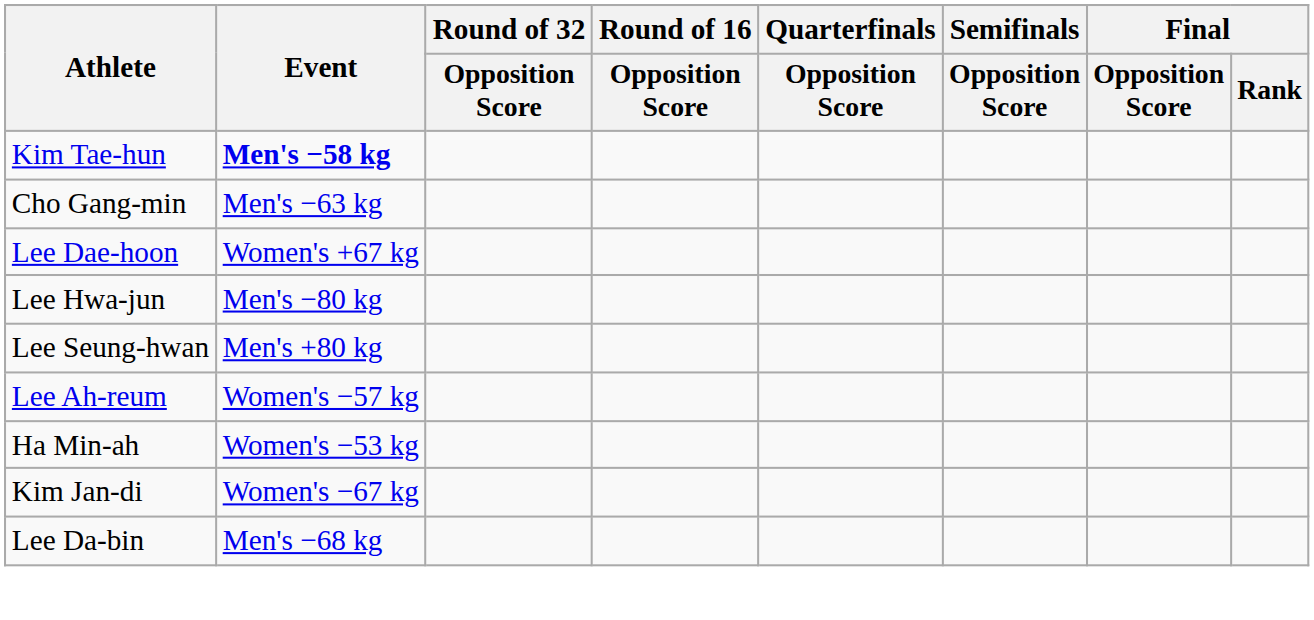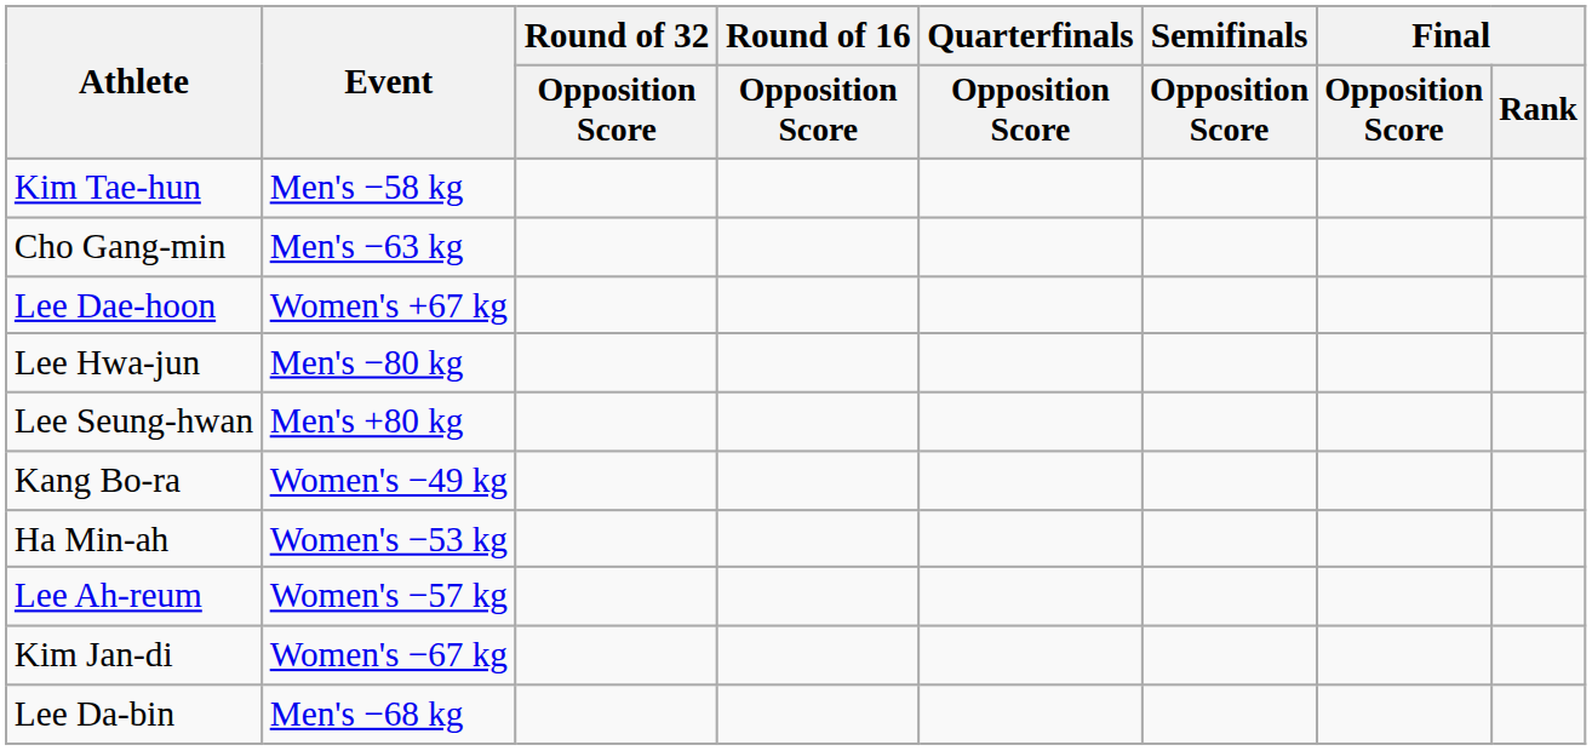 <table class=wikitable style=font-size:90%;text-align:center>
 <tr>
 <th rowspan=2>Athlete</th>
 <th rowspan=2>Event</th>
 <th>Round of 32</th>
 <th>Round of 16</th>
 <th>Quarterfinals</th>
 <th>Semifinals</th>
 <th colspan=2>Final</th>
 </tr>
 <tr style=font-size:95%>
 <th>Opposition<br>Score</th>
 <th>Opposition<br>Score</th>
 <th>Opposition<br>Score</th>
 <th>Opposition<br>Score</th>
 <th>Opposition<br>Score</th>
 <th>Rank</th>
 </tr>
 <tr>
 <td align=left><a href='#'>Kim Tae-hun</a></td>
-<td align=left><strong><a href='#'>Men's −58 kg</a></strong></td>
+<td align=left><a href='#'>Men's −58 kg</a></td>
 <td></td>
 <td></td>
 <td></td>
 <td></td>
 <td></td>
 <td></td>
 </tr>
 <tr>
 <td align=left>Cho Gang-min</td>
 <td align=left><a href='#'>Men's −63 kg</a></td>
 <td></td>
 <td></td>
 <td></td>
 <td></td>
 <td></td>
 <td></td>
 </tr>
 <tr>
 <td align=left><a href='#'>Lee Dae-hoon</a></td>
 <td align=left><a href='#'>Women's +67 kg</a></td>
 <td></td>
 <td></td>
 <td></td>
 <td></td>
 <td></td>
 <td></td>
 </tr>
 <tr>
 <td align=left>Lee Hwa-jun</td>
 <td align=left><a href='#'>Men's −80 kg</a></td>
 <td><br></td>
 <td></td>
 <td></td>
 <td></td>
 <td></td>
 <td></td>
 </tr>
 <tr>
 <td align=left>Lee Seung-hwan</td>
 <td align=left><a href='#'>Men's +80 kg</a></td>
 <td></td>
 <td><br></td>
 <td></td>
 <td></td>
 <td></td>
 <td></td>
 </tr>
 <tr>
-<td align=left><a href='#'>Lee Ah-reum</a></td>
-<td align=left><a href='#'>Women's −57 kg</a></td>
+<td align=left>Kang Bo-ra</td>
+<td align=left><a href='#'>Women's −49 kg</a></td>
+<td></td>
+<td><br></td>
+<td></td>
+<td></td>
+<td></td>
+<td></td>
+</tr>
+<tr>
+<td align=left>Ha Min-ah</td>
+<td align=left><a href='#'>Women's −53 kg</a></td>
 <td></td>
 <td></td>
 <td></td>
 <td></td>
 <td></td>
 <td></td>
 </tr>
 <tr>
-<td align=left>Ha Min-ah</td>
-<td align=left><a href='#'>Women's −53 kg</a></td>
+<td align=left><a href='#'>Lee Ah-reum</a></td>
+<td align=left><a href='#'>Women's −57 kg</a></td>
 <td></td>
 <td></td>
 <td></td>
 <td></td>
 <td></td>
 <td></td>
 </tr>
 <tr>
 <td align=left>Kim Jan-di</td>
 <td align=left><a href='#'>Women's −67 kg</a></td>
 <td></td>
 <td></td>
 <td></td>
 <td></td>
 <td></td>
 <td></td>
 </tr>
 <tr>
 <td align=left>Lee Da-bin</td>
 <td align=left><a href='#'>Men's −68 kg</a></td>
 <td></td>
 <td></td>
 <td></td>
 <td></td>
 <td></td>
 <td></td>
 </tr>
 </table>
